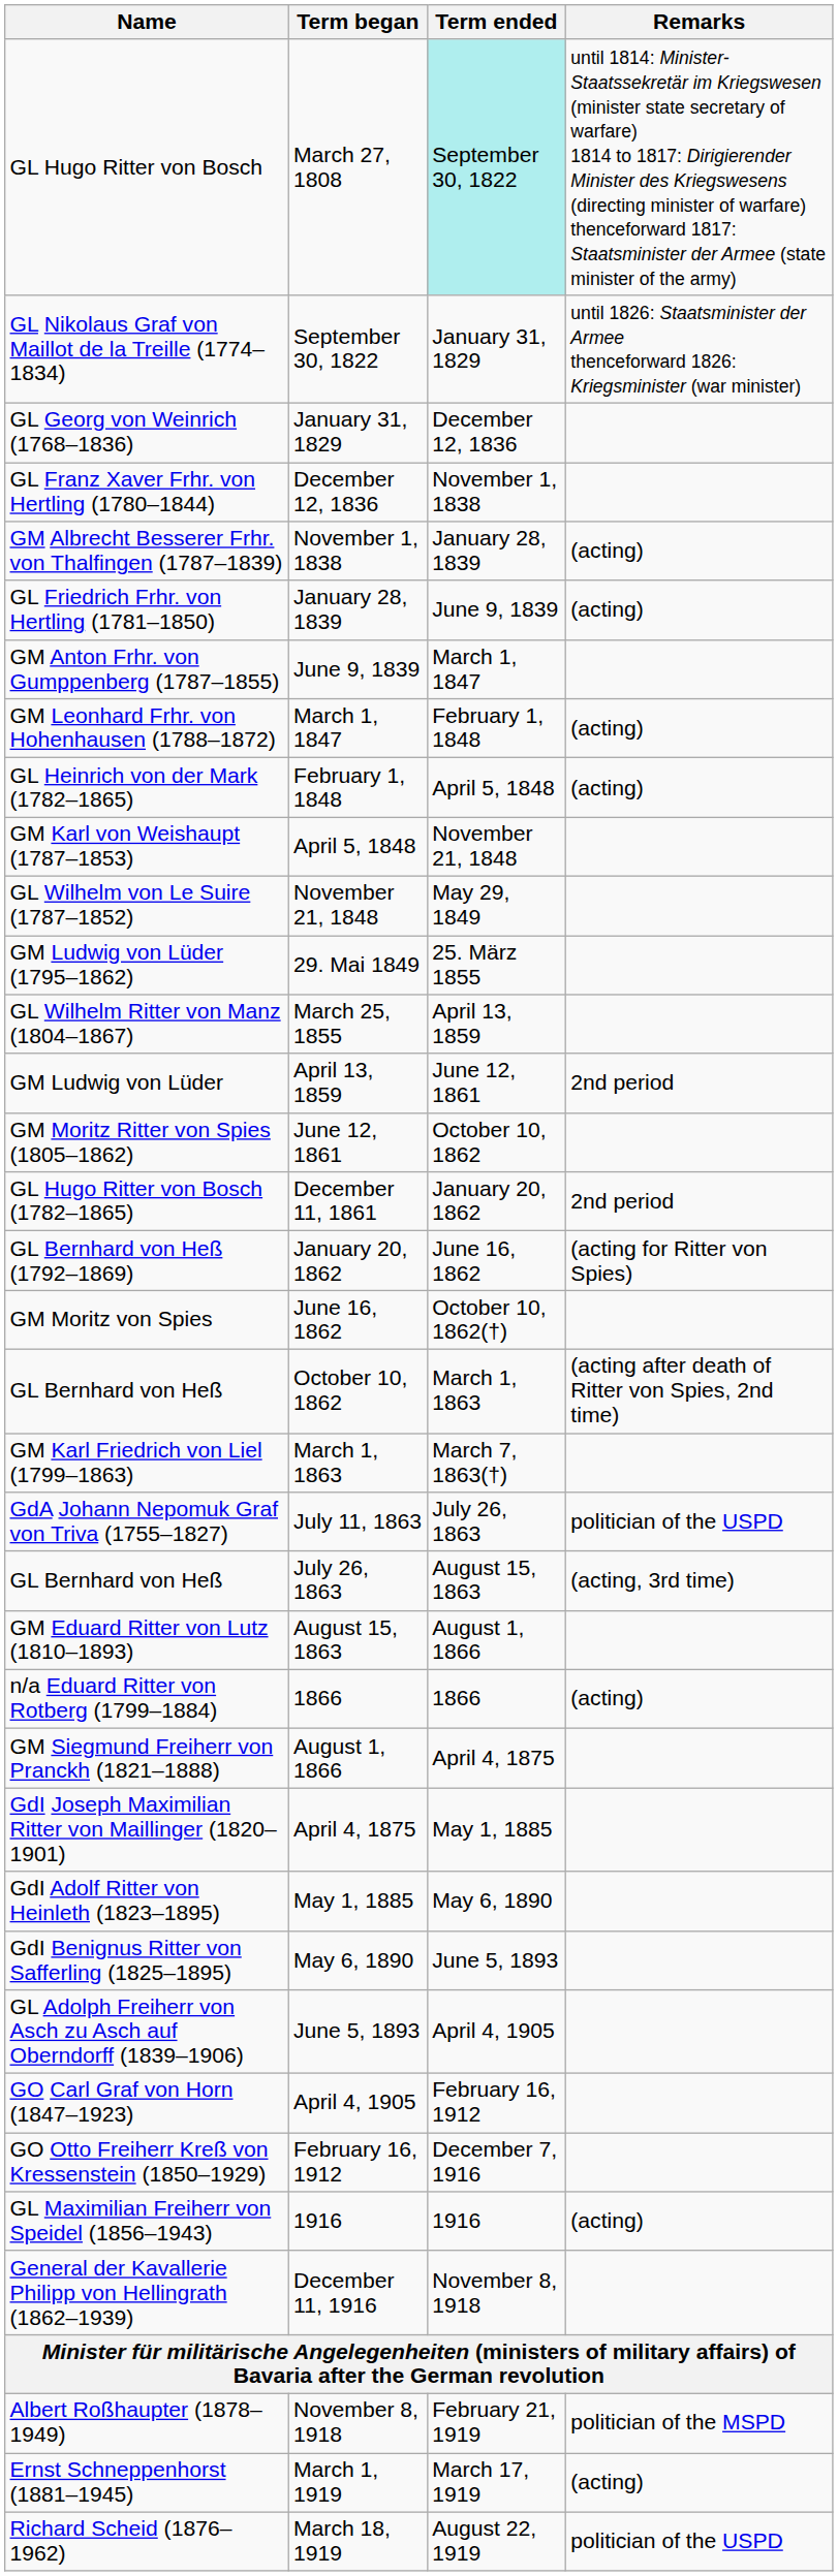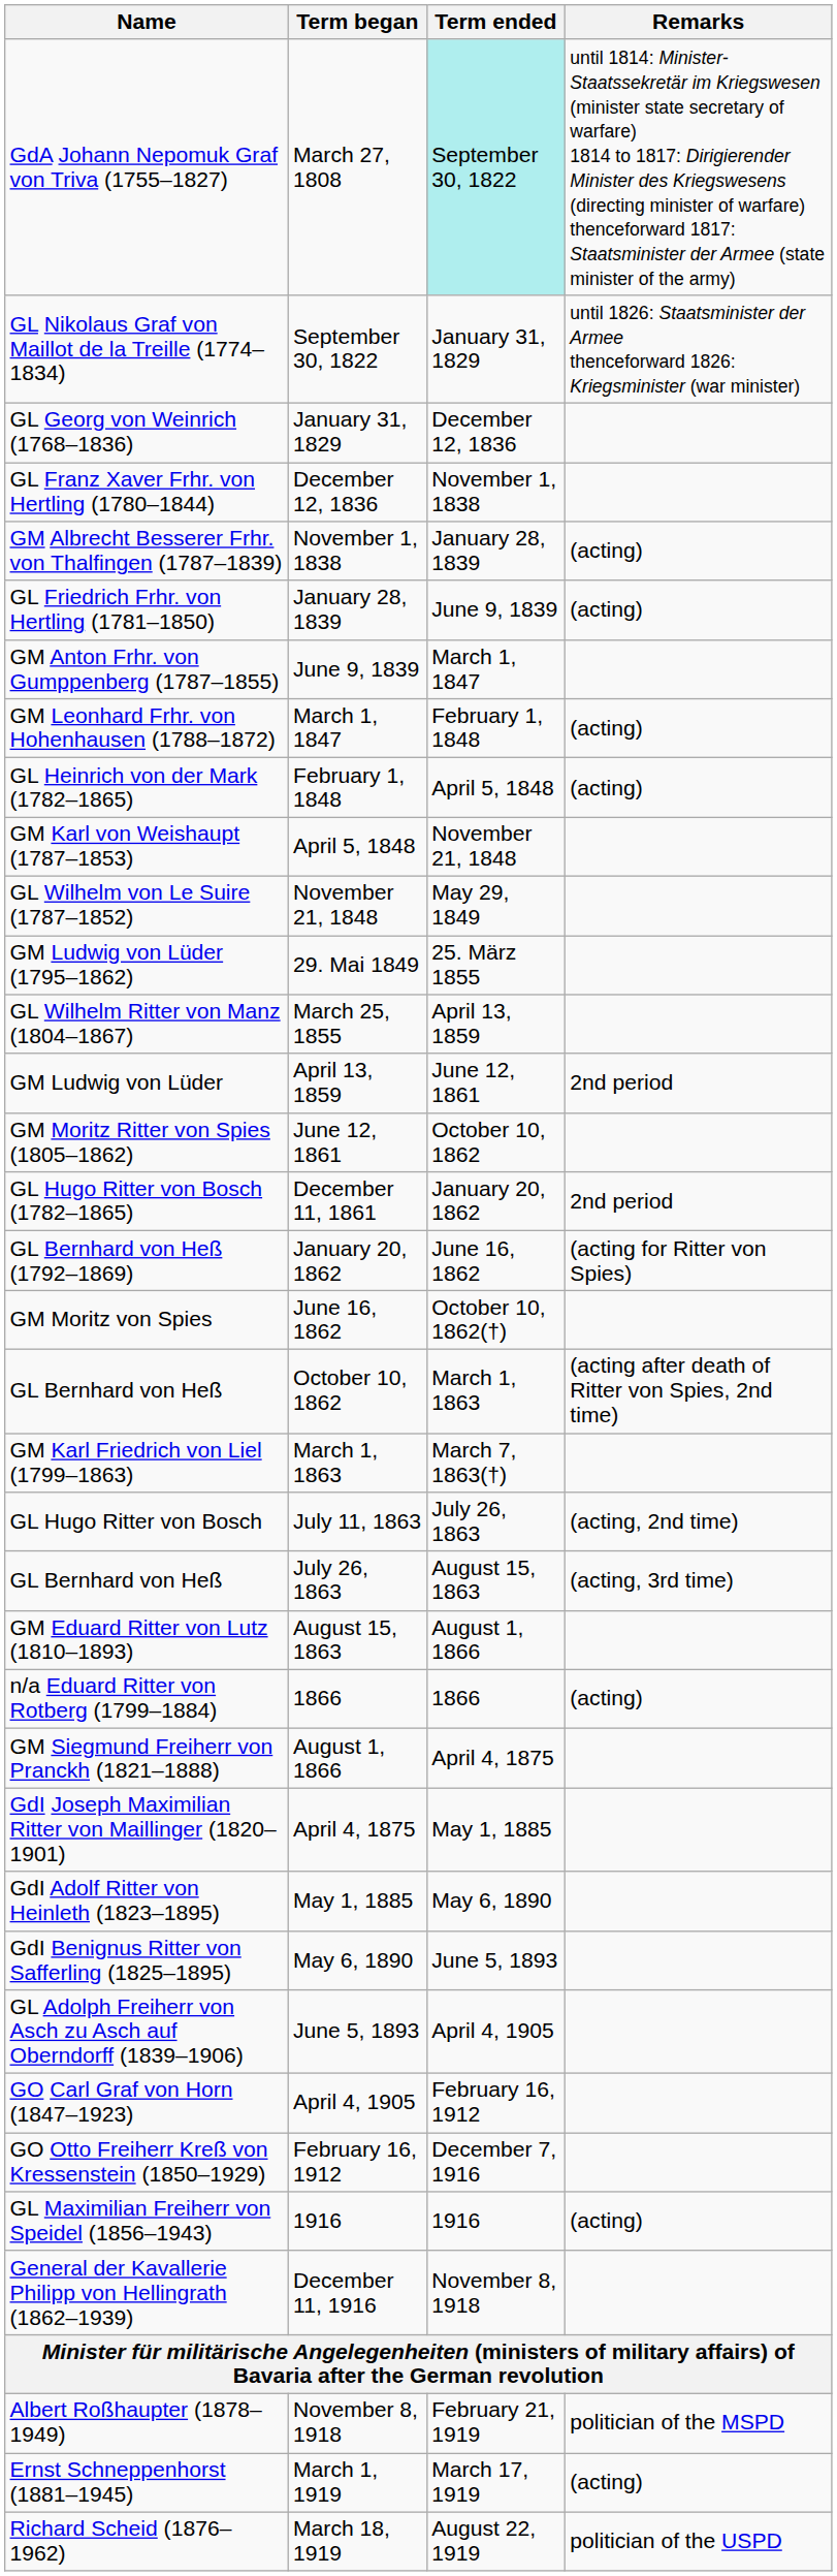 <table class="wikitable">
 <tr>
 <th>Name</th>
 <th>Term began</th>
 <th>Term ended</th>
 <th>Remarks</th>
 </tr>
 <tr>
-<td>GL Hugo Ritter von Bosch</td>
+<td><a href='#'>GdA</a> <a href='#'>Johann Nepomuk Graf von Triva</a> (1755–1827)</td>
 <td>March 27, 1808</td>
 <td style="background: paleturquoise;">September 30, 1822</td>
 <td><small>until 1814: <em>Minister-Staatssekretär im Kriegswesen</em> (minister state secretary of warfare)<br>1814 to 1817: <em>Dirigierender Minister des Kriegswesens</em> (directing minister of warfare)<br>thenceforward 1817: <em>Staatsminister der Armee</em> (state minister of the army)</small></td>
 </tr>
 <tr>
 <td><a href='#'>GL</a> <a href='#'>Nikolaus Graf von Maillot de la Treille</a> (1774–1834)</td>
 <td>September 30, 1822</td>
 <td>January 31, 1829</td>
 <td><small>until 1826: <em>Staatsminister der Armee</em><br>thenceforward 1826: <em>Kriegsminister</em> (war minister)</small></td>
 </tr>
 <tr>
 <td>GL <a href='#'>Georg von Weinrich</a> (1768–1836)</td>
 <td>January 31, 1829</td>
 <td>December 12, 1836</td>
 <td></td>
 </tr>
 <tr>
 <td>GL <a href='#'>Franz Xaver Frhr. von Hertling</a> (1780–1844)</td>
 <td>December 12, 1836</td>
 <td>November 1, 1838</td>
 <td></td>
 </tr>
 <tr>
 <td><a href='#'>GM</a> <a href='#'>Albrecht Besserer Frhr. von Thalfingen</a> (1787–1839)</td>
 <td>November 1, 1838</td>
 <td>January 28, 1839</td>
 <td>(acting)</td>
 </tr>
 <tr>
 <td>GL <a href='#'>Friedrich Frhr. von Hertling</a> (1781–1850)</td>
 <td>January 28, 1839</td>
 <td>June 9, 1839</td>
 <td>(acting)</td>
 </tr>
 <tr>
 <td>GM <a href='#'>Anton Frhr. von Gumppenberg</a> (1787–1855)</td>
 <td>June 9, 1839</td>
 <td>March 1, 1847</td>
 <td></td>
 </tr>
 <tr>
 <td>GM <a href='#'>Leonhard Frhr. von Hohenhausen</a> (1788–1872)</td>
 <td>March 1, 1847</td>
 <td>February 1, 1848</td>
 <td>(acting)</td>
 </tr>
 <tr>
 <td>GL <a href='#'>Heinrich von der Mark</a> (1782–1865)</td>
 <td>February 1, 1848</td>
 <td>April 5, 1848</td>
 <td>(acting)</td>
 </tr>
 <tr>
 <td>GM <a href='#'>Karl von Weishaupt</a> (1787–1853)</td>
 <td>April 5, 1848</td>
 <td>November 21, 1848</td>
 <td></td>
 </tr>
 <tr>
 <td>GL <a href='#'>Wilhelm von Le Suire</a> (1787–1852)</td>
 <td>November 21, 1848</td>
 <td>May 29, 1849</td>
 <td></td>
 </tr>
 <tr>
 <td>GM <a href='#'>Ludwig von Lüder</a> (1795–1862)</td>
 <td>29. Mai 1849</td>
 <td>25. März 1855</td>
 <td></td>
 </tr>
 <tr>
 <td>GL <a href='#'>Wilhelm Ritter von Manz</a> (1804–1867)</td>
 <td>March 25, 1855</td>
 <td>April 13, 1859</td>
 <td></td>
 </tr>
 <tr>
 <td>GM Ludwig von Lüder</td>
 <td>April 13, 1859</td>
 <td>June 12, 1861</td>
 <td>2nd period</td>
 </tr>
 <tr>
 <td>GM <a href='#'>Moritz Ritter von Spies</a> (1805–1862)</td>
 <td>June 12, 1861</td>
 <td>October 10, 1862</td>
 <td></td>
 </tr>
 <tr>
 <td>GL <a href='#'>Hugo Ritter von Bosch</a> (1782–1865)</td>
 <td>December 11, 1861</td>
 <td>January 20, 1862</td>
 <td>2nd period</td>
 </tr>
 <tr>
 <td>GL <a href='#'>Bernhard von Heß</a> (1792–1869)</td>
 <td>January 20, 1862</td>
 <td>June 16, 1862</td>
 <td>(acting for Ritter von Spies)</td>
 </tr>
 <tr>
 <td>GM Moritz von Spies</td>
 <td>June 16, 1862</td>
 <td>October 10, 1862(†)</td>
 <td></td>
 </tr>
 <tr>
 <td>GL Bernhard von Heß</td>
 <td>October 10, 1862</td>
 <td>March 1, 1863</td>
 <td>(acting after death of Ritter von Spies, 2nd time)</td>
 </tr>
 <tr>
 <td>GM <a href='#'>Karl Friedrich von Liel</a> (1799–1863)</td>
 <td>March 1, 1863</td>
 <td>March 7, 1863(†)</td>
 <td></td>
 </tr>
 <tr>
-<td><a href='#'>GdA</a> <a href='#'>Johann Nepomuk Graf von Triva</a> (1755–1827)</td>
+<td>GL Hugo Ritter von Bosch</td>
 <td>July 11, 1863</td>
 <td>July 26, 1863</td>
-<td>politician of the <a href='#'>USPD</a></td>
+<td>(acting, 2nd time)</td>
 </tr>
 <tr>
 <td>GL Bernhard von Heß</td>
 <td>July 26, 1863</td>
 <td>August 15, 1863</td>
 <td>(acting, 3rd time)</td>
 </tr>
 <tr>
 <td>GM <a href='#'>Eduard Ritter von Lutz</a> (1810–1893)</td>
 <td>August 15, 1863</td>
 <td>August 1, 1866</td>
 <td></td>
 </tr>
 <tr>
 <td>n/a <a href='#'>Eduard Ritter von Rotberg</a> (1799–1884)</td>
 <td>1866</td>
 <td>1866</td>
 <td>(acting)</td>
 </tr>
 <tr>
 <td>GM <a href='#'>Siegmund Freiherr von Pranckh</a> (1821–1888)</td>
 <td>August 1, 1866</td>
 <td>April 4, 1875</td>
 <td></td>
 </tr>
 <tr>
 <td><a href='#'>GdI</a> <a href='#'>Joseph Maximilian Ritter von Maillinger</a> (1820–1901)</td>
 <td>April 4, 1875</td>
 <td>May 1, 1885</td>
 <td></td>
 </tr>
 <tr>
 <td>GdI <a href='#'>Adolf Ritter von Heinleth</a> (1823–1895)</td>
 <td>May 1, 1885</td>
 <td>May 6, 1890</td>
 <td></td>
 </tr>
 <tr>
 <td>GdI <a href='#'>Benignus Ritter von Safferling</a> (1825–1895)</td>
 <td>May 6, 1890</td>
 <td>June 5, 1893</td>
 <td></td>
 </tr>
 <tr>
 <td>GL <a href='#'>Adolph Freiherr von Asch zu Asch auf Oberndorff</a> (1839–1906)</td>
 <td>June 5, 1893</td>
 <td>April 4, 1905</td>
 <td></td>
 </tr>
 <tr>
 <td><a href='#'>GO</a> <a href='#'>Carl Graf von Horn</a> (1847–1923)</td>
 <td>April 4, 1905</td>
 <td>February 16, 1912</td>
 <td></td>
 </tr>
 <tr>
 <td>GO <a href='#'>Otto Freiherr Kreß von Kressenstein</a> (1850–1929)</td>
 <td>February 16, 1912</td>
 <td>December 7, 1916</td>
 <td></td>
 </tr>
 <tr>
 <td>GL <a href='#'>Maximilian Freiherr von Speidel</a> (1856–1943)</td>
 <td>1916</td>
 <td>1916</td>
 <td>(acting)</td>
 </tr>
 <tr>
 <td><a href='#'>General der Kavallerie</a> <a href='#'>Philipp von Hellingrath</a> (1862–1939)</td>
 <td>December 11, 1916</td>
 <td>November 8, 1918</td>
 <td></td>
 </tr>
 <tr>
 <th colspan ="4" align="center"><em>Minister für militärische Angelegenheiten</em> (ministers of military affairs) of Bavaria after the German revolution</th>
 </tr>
 <tr>
 <td><a href='#'>Albert Roßhaupter</a> (1878–1949)</td>
 <td>November 8, 1918</td>
 <td>February 21, 1919</td>
 <td>politician of the <a href='#'>MSPD</a></td>
 </tr>
 <tr>
 <td><a href='#'>Ernst Schneppenhorst</a> (1881–1945)</td>
 <td>March 1, 1919</td>
 <td>March 17, 1919</td>
 <td>(acting)</td>
 </tr>
 <tr>
 <td><a href='#'>Richard Scheid</a> (1876–1962)</td>
 <td>March 18, 1919</td>
 <td>August 22, 1919</td>
 <td>politician of the <a href='#'>USPD</a></td>
 </tr>
 </table>
